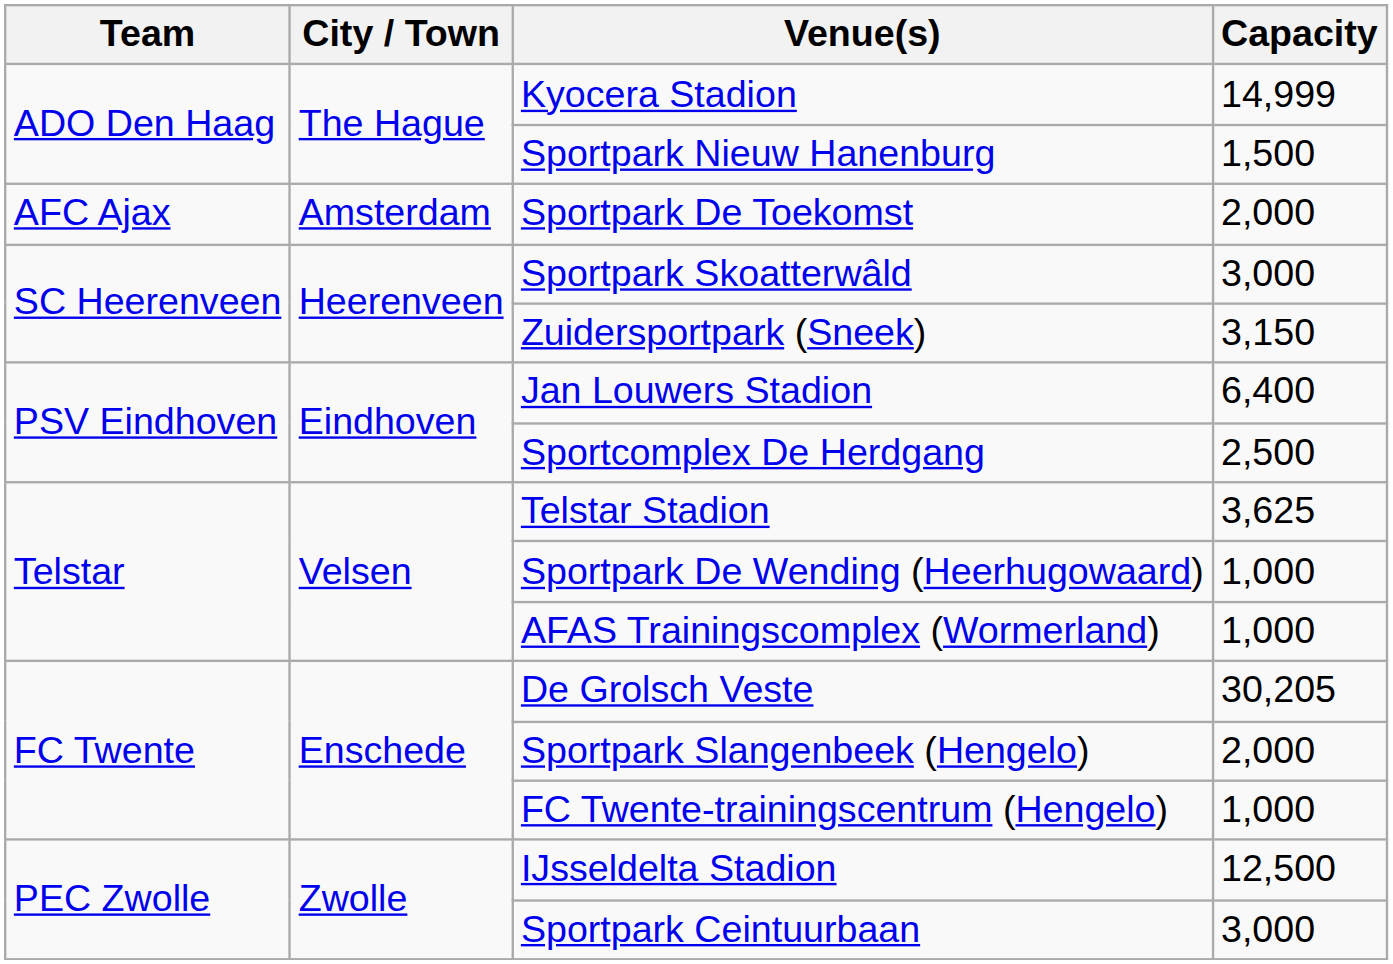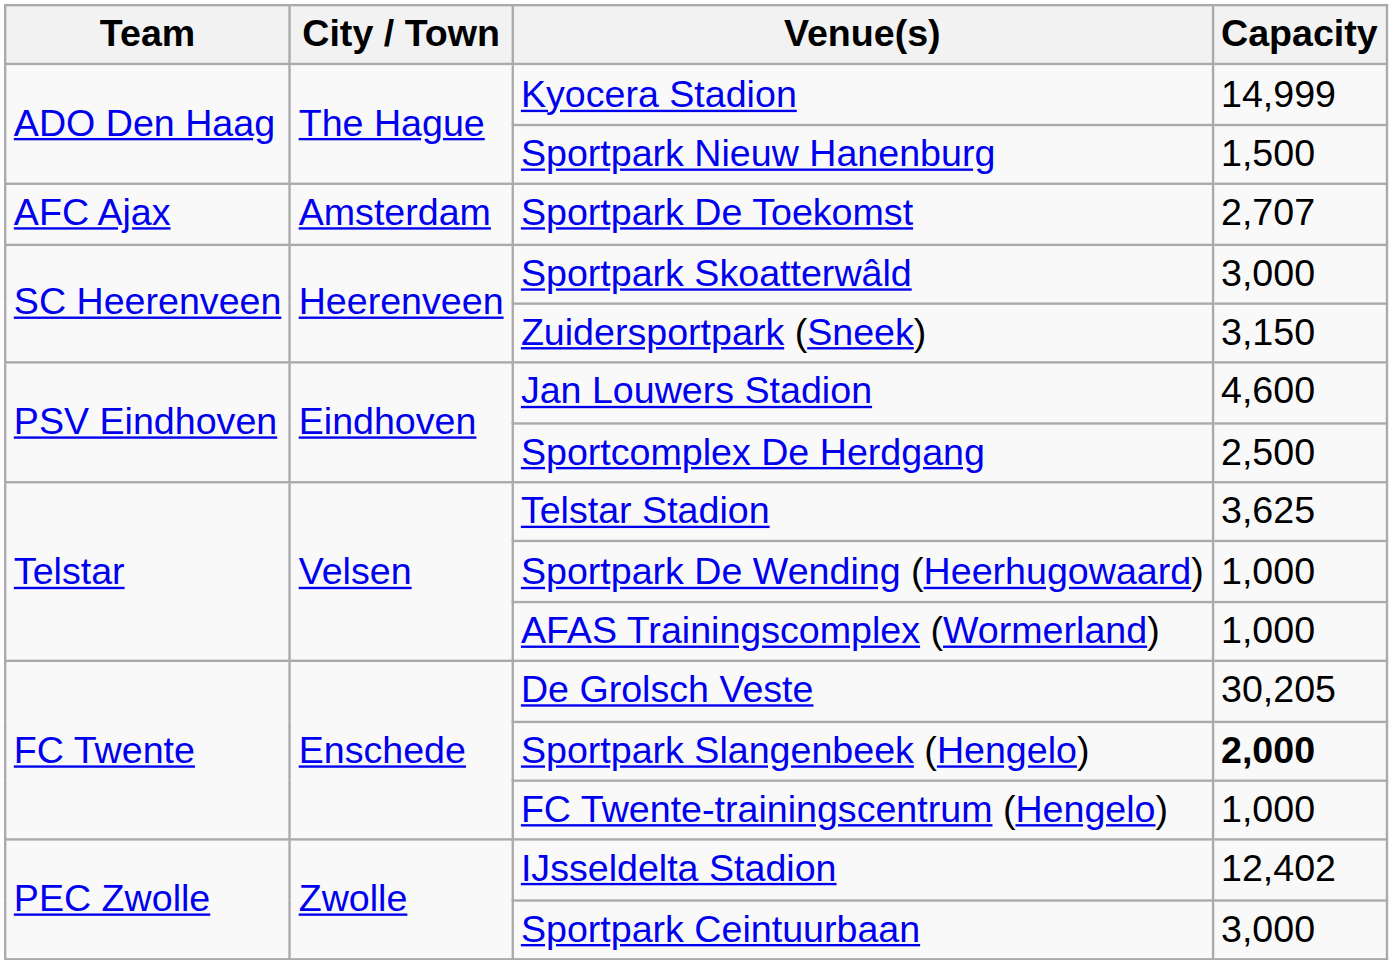 <table class="wikitable sortable">
 <tr>
 <th>Team</th>
 <th>City / Town</th>
 <th>Venue(s)</th>
 <th>Capacity</th>
 </tr>
 <tr>
 <td rowspan=2><a href='#'>ADO Den Haag</a></td>
 <td rowspan=2><a href='#'>The Hague</a></td>
 <td><a href='#'>Kyocera Stadion</a></td>
 <td>14,999</td>
 </tr>
 <tr>
 <td><a href='#'>Sportpark Nieuw Hanenburg</a></td>
 <td>1,500</td>
 </tr>
 <tr>
 <td><a href='#'>AFC Ajax</a></td>
 <td><a href='#'>Amsterdam</a></td>
 <td><a href='#'>Sportpark De Toekomst</a></td>
-<td>2,000</td>
+<td>2,707</td>
 </tr>
 <tr>
 <td rowspan=2><a href='#'>SC Heerenveen</a></td>
 <td rowspan=2><a href='#'>Heerenveen</a></td>
 <td><a href='#'>Sportpark Skoatterwâld</a></td>
 <td>3,000</td>
 </tr>
 <tr>
 <td><a href='#'>Zuidersportpark</a> (<a href='#'>Sneek</a>)</td>
 <td>3,150</td>
 </tr>
 <tr>
 <td rowspan=2><a href='#'>PSV Eindhoven</a></td>
 <td rowspan=2><a href='#'>Eindhoven</a></td>
 <td><a href='#'>Jan Louwers Stadion</a></td>
-<td>6,400</td>
+<td>4,600</td>
 </tr>
 <tr>
 <td><a href='#'>Sportcomplex De Herdgang</a></td>
 <td>2,500</td>
 </tr>
 <tr>
 <td rowspan=3><a href='#'>Telstar</a></td>
 <td rowspan=3><a href='#'>Velsen</a></td>
 <td><a href='#'>Telstar Stadion</a></td>
 <td>3,625</td>
 </tr>
 <tr>
 <td><a href='#'>Sportpark De Wending</a> (<a href='#'>Heerhugowaard</a>)</td>
 <td>1,000</td>
 </tr>
 <tr>
 <td><a href='#'>AFAS Trainingscomplex</a> (<a href='#'>Wormerland</a>)</td>
 <td>1,000</td>
 </tr>
 <tr>
 <td rowspan=3><a href='#'>FC Twente</a></td>
 <td rowspan=3><a href='#'>Enschede</a></td>
 <td><a href='#'>De Grolsch Veste</a></td>
 <td>30,205</td>
 </tr>
 <tr>
 <td><a href='#'>Sportpark Slangenbeek</a> (<a href='#'>Hengelo</a>)</td>
-<td>2,000</td>
+<td><strong>2,000</strong></td>
 </tr>
 <tr>
 <td><a href='#'>FC Twente-trainingscentrum</a> (<a href='#'>Hengelo</a>)</td>
 <td>1,000</td>
 </tr>
 <tr>
 <td rowspan=2><a href='#'>PEC Zwolle</a></td>
 <td rowspan=2><a href='#'>Zwolle</a></td>
 <td><a href='#'>IJsseldelta Stadion</a></td>
-<td>12,500</td>
+<td>12,402</td>
 </tr>
 <tr>
 <td><a href='#'>Sportpark Ceintuurbaan</a></td>
 <td>3,000</td>
 </tr>
 </table>
